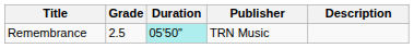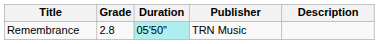 <table class="wikitable sortable">
 <tr>
 <th width=25%>Title</th>
 <th width=10%>Grade</th>
 <th width=15%>Duration</th>
 <th width=25%>Publisher</th>
 <th width=25%>Description</th>
 </tr>
 <tr>
 <td>Remembrance</td>
-<td>2.5</td>
+<td>2.8</td>
 <td style="background: paleturquoise;">05'50"</td>
 <td>TRN Music</td>
 <td></td>
 </tr>
 </table>
